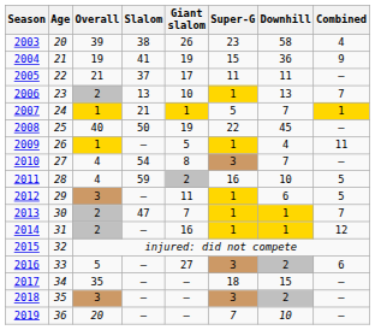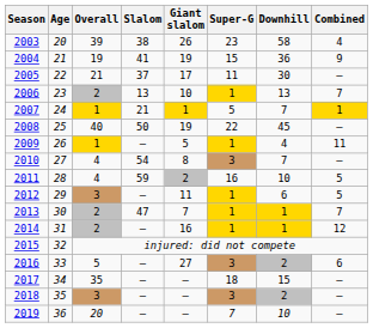 <table class="wikitable" style="text-align:center; font-size:95%;">
 <tr>
 <th>Season</th>
 <th>Age</th>
 <th>Overall</th>
 <th>Slalom</th>
 <th>Giant<br>slalom</th>
 <th>Super-G</th>
 <th>Downhill</th>
 <th>Combined</th>
 </tr>
 <tr>
 <td><a href='#'>2003</a></td>
 <td><em>20</em></td>
 <td>39</td>
 <td>38</td>
 <td>26</td>
 <td>23</td>
 <td>58</td>
 <td>4</td>
 </tr>
 <tr>
 <td><a href='#'>2004</a></td>
 <td><em>21</em></td>
 <td>19</td>
 <td>41</td>
 <td>19</td>
 <td>15</td>
 <td>36</td>
 <td>9</td>
 </tr>
 <tr>
 <td><a href='#'>2005</a></td>
 <td><em>22</em></td>
 <td>21</td>
 <td>37</td>
 <td>17</td>
 <td>11</td>
-<td>11</td>
+<td>30</td>
 <td>—</td>
 </tr>
 <tr>
 <td><a href='#'>2006</a></td>
 <td><em>23</em></td>
 <td bgcolor="silver">2</td>
 <td>13</td>
 <td>10</td>
 <td bgcolor="gold">1</td>
 <td>13</td>
 <td>7</td>
 </tr>
 <tr>
 <td><a href='#'>2007</a></td>
 <td><em>24</em></td>
 <td bgcolor="gold">1</td>
 <td>21</td>
 <td bgcolor="gold">1</td>
 <td>5</td>
 <td>7</td>
 <td bgcolor="gold">1</td>
 </tr>
 <tr>
 <td><a href='#'>2008</a></td>
 <td><em>25</em></td>
 <td>40</td>
 <td>50</td>
 <td>19</td>
 <td>22</td>
 <td>45</td>
 <td>—</td>
 </tr>
 <tr>
 <td><a href='#'>2009</a></td>
 <td><em>26</em></td>
 <td bgcolor="gold">1</td>
 <td>—</td>
 <td>5</td>
 <td bgcolor="gold">1</td>
 <td>4</td>
 <td>11</td>
 </tr>
 <tr>
 <td><a href='#'>2010</a></td>
 <td><em>27</em></td>
 <td>4</td>
 <td>54</td>
 <td>8</td>
 <td bgcolor="cc9966">3</td>
 <td>7</td>
 <td>—</td>
 </tr>
 <tr>
 <td><a href='#'>2011</a></td>
 <td><em>28</em></td>
 <td>4</td>
 <td>59</td>
 <td bgcolor="silver">2</td>
 <td>16</td>
 <td>10</td>
 <td>5</td>
 </tr>
 <tr>
 <td><a href='#'>2012</a></td>
 <td><em>29</em></td>
 <td bgcolor="cc9966">3</td>
 <td>—</td>
 <td>11</td>
 <td bgcolor="gold">1</td>
 <td>6</td>
 <td>5</td>
 </tr>
 <tr>
 <td><a href='#'>2013</a></td>
 <td><em>30</em></td>
 <td bgcolor="silver">2</td>
 <td>47</td>
 <td>7</td>
 <td bgcolor="gold">1</td>
 <td bgcolor="gold">1</td>
 <td>7</td>
 </tr>
 <tr>
 <td><a href='#'>2014</a></td>
 <td><em>31</em></td>
 <td bgcolor="silver">2</td>
 <td>—</td>
 <td>16</td>
 <td bgcolor="gold">1</td>
 <td bgcolor="gold">1</td>
 <td>12</td>
 </tr>
 <tr>
 <td><a href='#'>2015</a></td>
 <td><em>32</em></td>
 <td colspan=6><em>injured: did not compete</em></td>
 </tr>
 <tr>
 <td><a href='#'>2016</a></td>
 <td><em>33</em></td>
 <td>5</td>
 <td>—</td>
 <td>27</td>
 <td bgcolor="cc9966">3</td>
 <td bgcolor="silver">2</td>
 <td>6</td>
 </tr>
 <tr>
 <td><a href='#'>2017</a></td>
 <td><em>34</em></td>
 <td>35</td>
 <td>—</td>
 <td>—</td>
 <td>18</td>
 <td>15</td>
 <td>—</td>
 </tr>
 <tr>
 <td><a href='#'>2018</a></td>
 <td><em>35</em></td>
 <td bgcolor="cc9966">3</td>
 <td>—</td>
 <td>—</td>
 <td bgcolor="cc9966">3</td>
 <td bgcolor="silver">2</td>
 <td>—</td>
 </tr>
 <tr>
 <td><a href='#'>2019</a></td>
 <td><em>36</em></td>
 <td><em>20</em></td>
 <td>—</td>
 <td>—</td>
 <td><em>7</em></td>
 <td><em>10</em></td>
 <td>—</td>
 </tr>
 </table>
